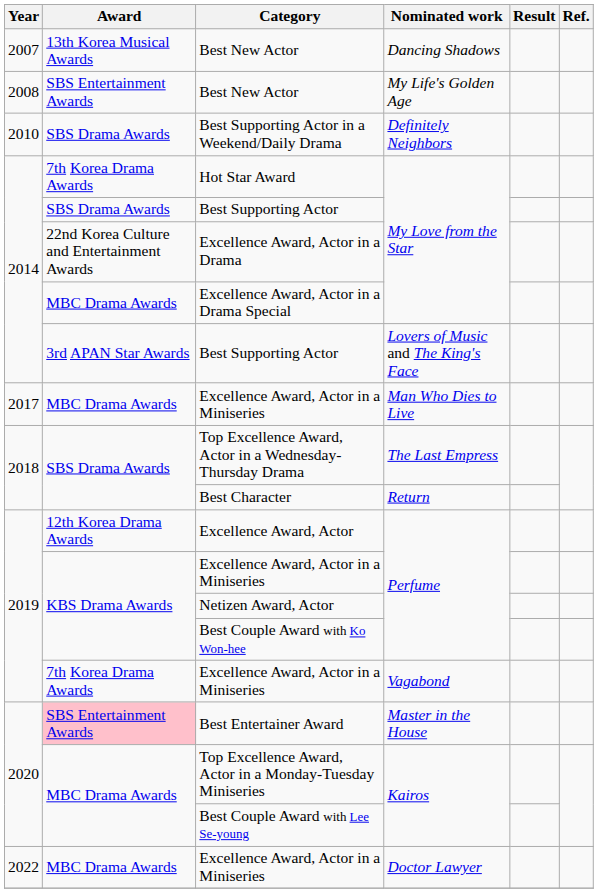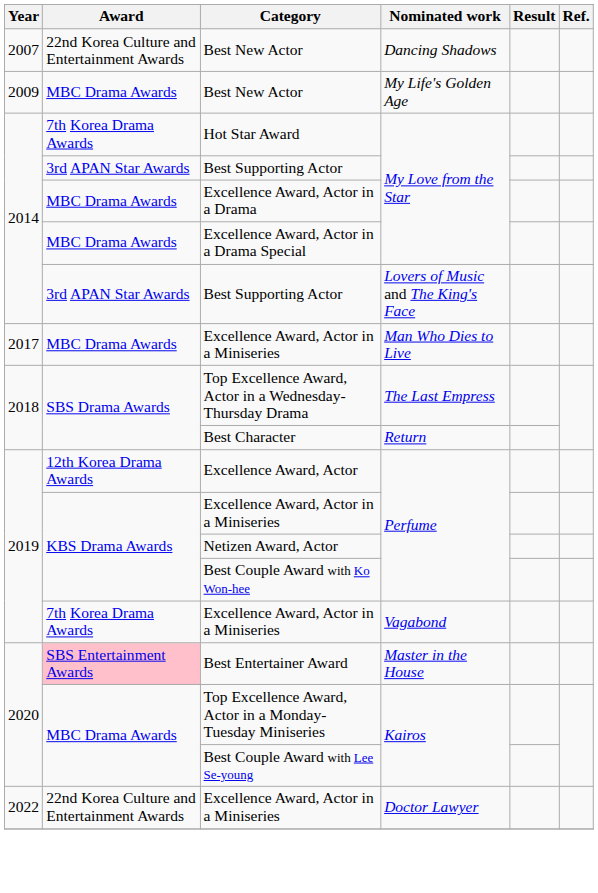 <table class="wikitable">
 <tr>
 <th>Year</th>
 <th>Award</th>
 <th>Category</th>
 <th>Nominated work</th>
 <th>Result</th>
 <th>Ref.</th>
 </tr>
 <tr>
 <td>2007</td>
-<td><a href='#'>13th Korea Musical Awards</a></td>
+<td>22nd Korea Culture and Entertainment Awards</td>
 <td>Best New Actor</td>
 <td><em>Dancing Shadows</em></td>
 <td></td>
 <td></td>
 </tr>
 <tr>
-<td>2008</td>
-<td><a href='#'>SBS Entertainment Awards</a></td>
+<td>2009</td>
+<td><a href='#'>MBC Drama Awards</a></td>
 <td>Best New Actor</td>
 <td><em> My Life's Golden Age</em></td>
-<td></td>
-<td></td>
-</tr>
-<tr>
-<td>2010</td>
-<td><a href='#'>SBS Drama Awards</a></td>
-<td>Best Supporting Actor in a Weekend/Daily Drama</td>
-<td><em><a href='#'>Definitely Neighbors</a></em></td>
 <td></td>
 <td></td>
 </tr>
 <tr>
 <td rowspan=5>2014</td>
 <td><a href='#'>7th</a> <a href='#'>Korea Drama Awards</a></td>
 <td>Hot Star Award</td>
 <td rowspan=4><em><a href='#'>My Love from the Star</a></em></td>
 <td></td>
 <td></td>
 </tr>
 <tr>
-<td><a href='#'>SBS Drama Awards</a></td>
+<td><a href='#'>3rd</a> <a href='#'>APAN Star Awards</a></td>
 <td>Best Supporting Actor</td>
 <td></td>
 <td></td>
 </tr>
 <tr>
-<td>22nd Korea Culture and Entertainment Awards</td>
+<td><a href='#'>MBC Drama Awards</a></td>
 <td>Excellence Award, Actor in a Drama</td>
 <td></td>
 <td></td>
 </tr>
 <tr>
 <td><a href='#'>MBC Drama Awards</a></td>
 <td>Excellence Award, Actor in a Drama Special</td>
 <td></td>
 <td></td>
 </tr>
 <tr>
 <td><a href='#'>3rd</a> <a href='#'>APAN Star Awards</a></td>
 <td>Best Supporting Actor</td>
 <td><em><a href='#'>Lovers of Music</a></em> and <em><a href='#'>The King's Face</a></em></td>
 <td></td>
 <td></td>
 </tr>
 <tr>
 <td>2017</td>
 <td><a href='#'>MBC Drama Awards</a></td>
 <td>Excellence Award, Actor in a Miniseries</td>
 <td><em><a href='#'>Man Who Dies to Live</a></em></td>
 <td></td>
 <td></td>
 </tr>
 <tr>
 <td rowspan=2>2018</td>
 <td rowspan=2><a href='#'>SBS Drama Awards</a></td>
 <td>Top Excellence Award, Actor in a Wednesday-Thursday Drama</td>
 <td><em><a href='#'>The Last Empress</a></em></td>
 <td></td>
 <td rowspan=2></td>
 </tr>
 <tr>
 <td>Best Character</td>
 <td><em><a href='#'>Return</a></em></td>
 <td></td>
 </tr>
 <tr>
 <td rowspan=5>2019</td>
 <td><a href='#'>12th Korea Drama Awards</a></td>
 <td>Excellence Award, Actor</td>
 <td rowspan=4><em><a href='#'>Perfume</a></em></td>
 <td></td>
 <td></td>
 </tr>
 <tr>
 <td rowspan=3><a href='#'>KBS Drama Awards</a></td>
 <td>Excellence Award, Actor in a Miniseries</td>
 <td></td>
 <td></td>
 </tr>
 <tr>
 <td>Netizen Award, Actor</td>
 <td></td>
 <td></td>
 </tr>
 <tr>
 <td>Best Couple Award <small>with <a href='#'>Ko Won-hee</a></small></td>
 <td></td>
 <td></td>
 </tr>
 <tr>
 <td><a href='#'>7th</a> <a href='#'>Korea Drama Awards</a></td>
 <td>Excellence Award, Actor in a Miniseries</td>
 <td><em><a href='#'>Vagabond</a></em></td>
 <td></td>
 <td></td>
 </tr>
 <tr>
 <td rowspan=3>2020</td>
 <td style="background: pink;"><a href='#'>SBS Entertainment Awards</a></td>
 <td>Best Entertainer Award</td>
 <td><em><a href='#'>Master in the House</a></em></td>
 <td></td>
 <td></td>
 </tr>
 <tr>
 <td rowspan=2><a href='#'>MBC Drama Awards</a></td>
 <td>Top Excellence Award, Actor in a Monday-Tuesday Miniseries</td>
 <td rowspan=2><em><a href='#'>Kairos</a></em></td>
 <td></td>
 <td rowspan=2></td>
 </tr>
 <tr>
 <td>Best Couple Award <small>with <a href='#'>Lee Se-young</a></small></td>
 <td></td>
 </tr>
 <tr>
 <td>2022</td>
-<td><a href='#'>MBC Drama Awards</a></td>
+<td>22nd Korea Culture and Entertainment Awards</td>
 <td>Excellence Award, Actor in a Miniseries</td>
 <td><em><a href='#'>Doctor Lawyer</a></em></td>
 <td></td>
 <td></td>
 </tr>
 <tr>
 </tr>
 </table>
